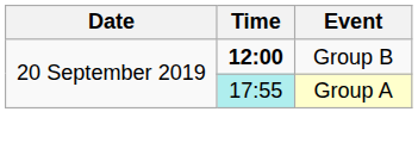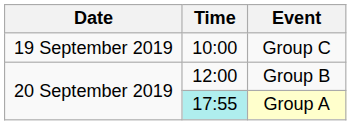 <table class = "wikitable" style="text-align:center;">
 <tr>
 <th width=150>Date</th>
 <th width=50>Time</th>
 <th width=80>Event</th>
 </tr>
 <tr>
+<td>19 September 2019</td>
+<td>10:00</td>
+<td>Group C</td>
+</tr>
+<tr>
 <td rowspan=2>20 September 2019</td>
-<td><strong>12:00</strong></td>
+<td>12:00</td>
 <td>Group B</td>
 </tr>
 <tr>
 <td style="background: paleturquoise;">17:55</td>
 <td bgcolor="ffffcc">Group A</td>
 </tr>
 </table>
